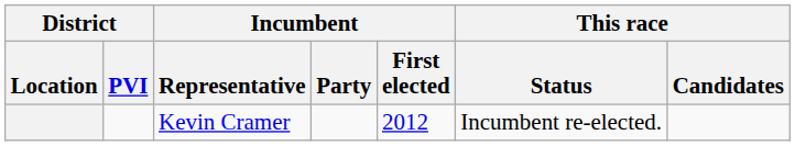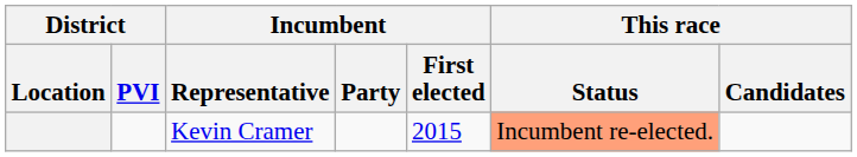 <table class="wikitable">
 <tr valign=bottom>
 <th colspan=2>District</th>
 <th colspan=3>Incumbent</th>
 <th colspan=2>This race</th>
 </tr>
 <tr valign=bottom>
 <th>Location</th>
 <th><a href='#'>PVI</a></th>
 <th>Representative</th>
 <th>Party</th>
 <th>First<br>elected</th>
 <th>Status</th>
 <th>Candidates</th>
 </tr>
 <tr>
 <th></th>
 <td></td>
 <td><a href='#'>Kevin Cramer</a></td>
 <td></td>
-<td><a href='#'>2012</a></td>
-<td>Incumbent re-elected.</td>
+<td><a href='#'>2015</a></td>
+<td style="background: lightsalmon;">Incumbent re-elected.</td>
 <td nowrap></td>
 </tr>
 </table>
